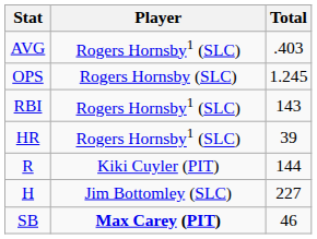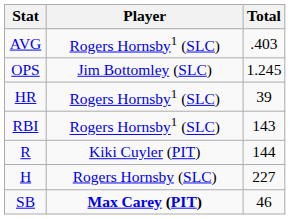 <table class="wikitable" style="text-align:center;">
 <tr>
 <th style="width:15%;">Stat</th>
 <th>Player</th>
 <th style="width:15%;">Total</th>
 </tr>
 <tr>
 <td><a href='#'>AVG</a></td>
 <td><a href='#'>Rogers Hornsby</a><sup>1</sup> (<a href='#'>SLC</a>)</td>
 <td>.403</td>
 </tr>
 <tr>
 <td><a href='#'>OPS</a></td>
-<td><a href='#'>Rogers Hornsby</a> (<a href='#'>SLC</a>)</td>
+<td><a href='#'>Jim Bottomley</a> (<a href='#'>SLC</a>)</td>
 <td>1.245</td>
+</tr>
+<tr>
+<td><a href='#'>HR</a></td>
+<td><a href='#'>Rogers Hornsby</a><sup>1</sup> (<a href='#'>SLC</a>)</td>
+<td>39</td>
 </tr>
 <tr>
 <td><a href='#'>RBI</a></td>
 <td><a href='#'>Rogers Hornsby</a><sup>1</sup> (<a href='#'>SLC</a>)</td>
 <td>143</td>
-</tr>
-<tr>
-<td><a href='#'>HR</a></td>
-<td><a href='#'>Rogers Hornsby</a><sup>1</sup> (<a href='#'>SLC</a>)</td>
-<td>39</td>
 </tr>
 <tr>
 <td><a href='#'>R</a></td>
 <td><a href='#'>Kiki Cuyler</a> (<a href='#'>PIT</a>)</td>
 <td>144</td>
 </tr>
 <tr>
 <td><a href='#'>H</a></td>
-<td><a href='#'>Jim Bottomley</a> (<a href='#'>SLC</a>)</td>
+<td><a href='#'>Rogers Hornsby</a> (<a href='#'>SLC</a>)</td>
 <td>227</td>
 </tr>
 <tr>
 <td><a href='#'>SB</a></td>
 <td><strong><a href='#'>Max Carey</a> (<a href='#'>PIT</a>)</strong></td>
 <td>46</td>
 </tr>
 </table>
